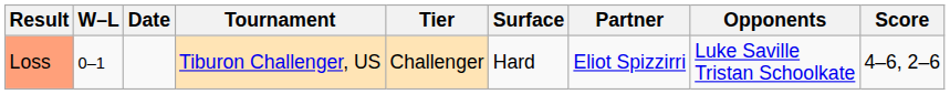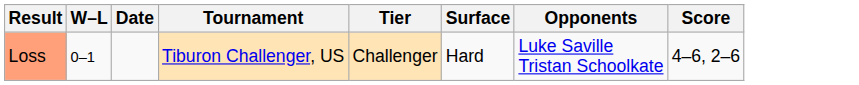 <table class="wikitable">
 <tr>
 <th>Result</th>
 <th class="unsortable">W–L</th>
 <th>Date</th>
 <th>Tournament</th>
 <th>Tier</th>
 <th>Surface</th>
-<th>Partner</th>
 <th>Opponents</th>
 <th class="unsortable">Score</th>
 </tr>
 <tr>
 <td bgcolor=ffa07a>Loss</td>
 <td><small>0–1</small></td>
 <td><a href='#'></a></td>
 <td style="background:moccasin;"><a href='#'>Tiburon Challenger</a>, US</td>
 <td style="background:moccasin;">Challenger</td>
 <td>Hard</td>
-<td> <a href='#'>Eliot Spizzirri</a></td>
 <td> <a href='#'>Luke Saville</a> <br>  <a href='#'>Tristan Schoolkate</a></td>
 <td>4–6, 2–6</td>
 </tr>
 </table>
